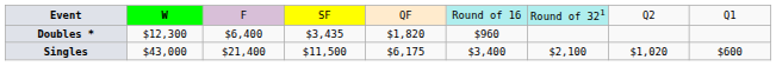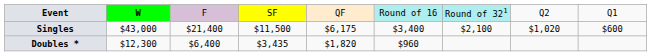 <table class=wikitable style=font-size:90%;text-align:center>
 <tr>
 <td style="width:130px; background:#dfe2e9;"><strong>Event</strong></td>
 <td style="width:80px; background:lime;"><strong>W</strong></td>
 <td style="width:85px; background:thistle;">F</td>
 <td style="width:85px; background:#ff0;">SF</td>
 <td style="width:85px; background:#ffebcd;">QF</td>
 <td style="width:85px; background:#afeeee;">Round of 16</td>
 <td style="width:85px; background:#afeeee;">Round of 32<sup>1</sup></td>
 <td width=85>Q2</td>
 <td width=85>Q1</td>
 </tr>
 <tr>
+<td style="background:#dfe2e9;"><strong>Singles</strong></td>
+<td>$43,000</td>
+<td>$21,400</td>
+<td>$11,500</td>
+<td>$6,175</td>
+<td>$3,400</td>
+<td>$2,100</td>
+<td>$1,020</td>
+<td>$600</td>
+</tr>
+<tr>
 <td style="background:#dfe2e9;"><strong>Doubles *</strong></td>
 <td>$12,300</td>
 <td>$6,400</td>
 <td>$3,435</td>
 <td>$1,820</td>
 <td>$960</td>
 <td></td>
 <td></td>
 <td></td>
 </tr>
-<tr>
-<td style="background:#dfe2e9;"><strong>Singles</strong></td>
-<td>$43,000</td>
-<td>$21,400</td>
-<td>$11,500</td>
-<td>$6,175</td>
-<td>$3,400</td>
-<td>$2,100</td>
-<td>$1,020</td>
-<td>$600</td>
-</tr>
 </table>
